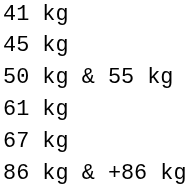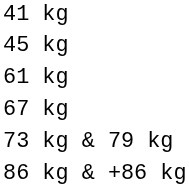 <table>
 <tr>
 <td>41 kg<br></td>
 <td></td>
 <td></td>
 <td></td>
 </tr>
 <tr>
 <td>45 kg<br></td>
-<td></td>
-<td></td>
-<td></td>
-</tr>
-<tr>
-<td>50 kg & 55 kg<br></td>
 <td></td>
 <td></td>
 <td></td>
 </tr>
 <tr>
 <td>61 kg<br></td>
 <td></td>
 <td></td>
 <td></td>
 </tr>
 <tr>
 <td>67 kg<br></td>
 <td></td>
 <td></td>
 <td></td>
 </tr>
 <tr>
+<td>73 kg & 79 kg<br></td>
+<td></td>
+<td></td>
+<td></td>
+</tr>
+<tr>
 <td>86 kg & +86 kg<br></td>
 <td></td>
 <td></td>
 <td></td>
 </tr>
 </table>
